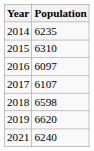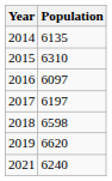 <table class="wikitable">
 <tr>
 <th>Year</th>
 <th>Population</th>
 </tr>
 <tr>
 <td>2014</td>
-<td>6235</td>
+<td>6135</td>
 </tr>
 <tr>
 <td>2015</td>
 <td>6310</td>
 </tr>
 <tr>
 <td>2016</td>
 <td>6097</td>
 </tr>
 <tr>
 <td>2017</td>
-<td>6107</td>
+<td>6197</td>
 </tr>
 <tr>
 <td>2018</td>
 <td>6598</td>
 </tr>
 <tr>
 <td>2019</td>
 <td>6620</td>
 </tr>
 <tr>
 <td>2021</td>
 <td>6240</td>
 </tr>
 </table>
